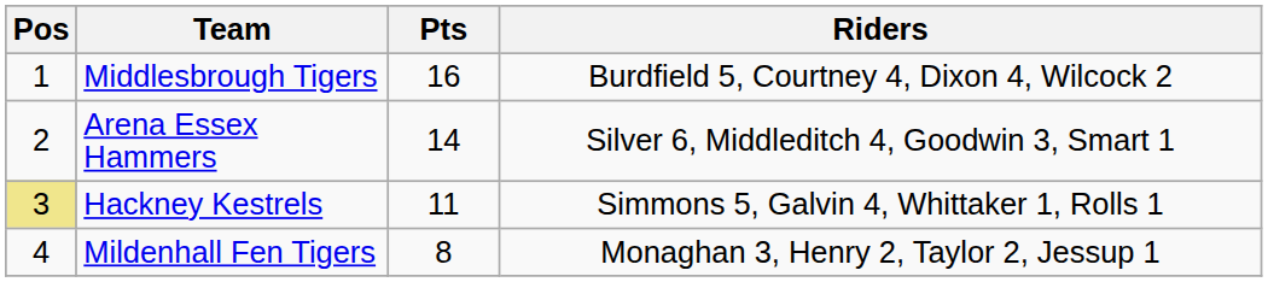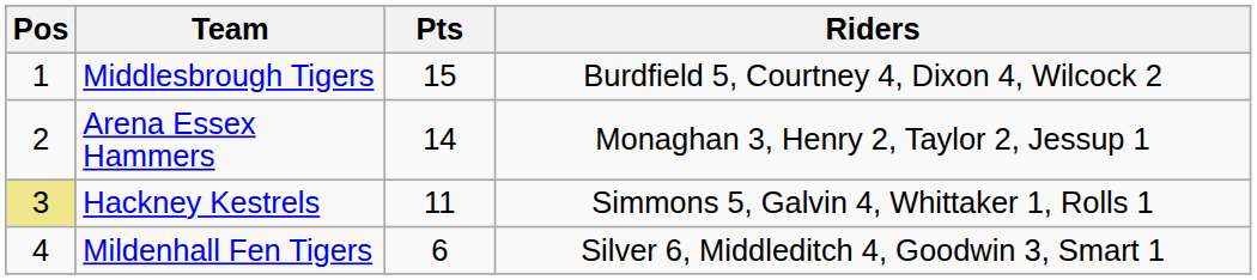 <table class=wikitable style="font-size:93%;">
 <tr>
 <th width=25px>Pos</th>
 <th width=150px>Team</th>
 <th width=50px>Pts</th>
 <th width=400px>Riders</th>
 </tr>
 <tr align=center>
 <td>1</td>
 <td align=left><a href='#'>Middlesbrough Tigers</a></td>
-<td>16</td>
+<td>15</td>
 <td>Burdfield 5, Courtney 4, Dixon 4, Wilcock 2</td>
 </tr>
 <tr align=center>
 <td>2</td>
 <td align=left><a href='#'>Arena Essex Hammers</a></td>
 <td>14</td>
-<td>Silver 6, Middleditch 4, Goodwin 3, Smart 1</td>
+<td>Monaghan 3, Henry 2, Taylor 2, Jessup 1</td>
 </tr>
 <tr align=center>
 <td style="background: khaki;">3</td>
 <td align=left><a href='#'>Hackney Kestrels</a></td>
 <td>11</td>
 <td>Simmons 5, Galvin 4, Whittaker 1, Rolls 1</td>
 </tr>
 <tr align=center>
 <td>4</td>
 <td align=left><a href='#'>Mildenhall Fen Tigers</a></td>
-<td>8</td>
-<td>Monaghan 3, Henry 2, Taylor 2, Jessup 1</td>
+<td>6</td>
+<td>Silver 6, Middleditch 4, Goodwin 3, Smart 1</td>
 </tr>
 </table>
